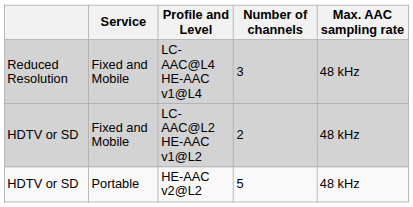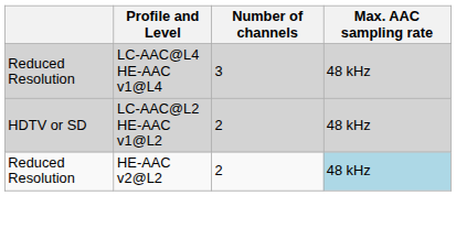 <table class="wikitable" style="float:left; margin-right:1em; max-width:40%;">
 <tr>
 <th></th>
-<th>Service</th>
 <th>Profile and Level</th>
 <th>Number of channels</th>
 <th>Max. AAC sampling rate</th>
 </tr>
 <tr style="background:lightgrey;">
 <td>Reduced Resolution</td>
-<td>Fixed and Mobile</td>
 <td>LC-AAC@L4<br>HE-AAC v1@L4</td>
 <td>3</td>
 <td>48 kHz</td>
 </tr>
 <tr style="background:lightgrey;">
 <td>HDTV or SD</td>
-<td>Fixed and Mobile</td>
 <td>LC-AAC@L2<br>HE-AAC v1@L2</td>
 <td>2</td>
 <td>48 kHz</td>
 </tr>
 <tr>
-<td>HDTV or SD</td>
-<td>Portable</td>
+<td>Reduced Resolution</td>
 <td>HE-AAC v2@L2</td>
-<td>5</td>
-<td>48 kHz</td>
+<td>2</td>
+<td style="background: lightblue;">48 kHz</td>
 </tr>
 </table>
